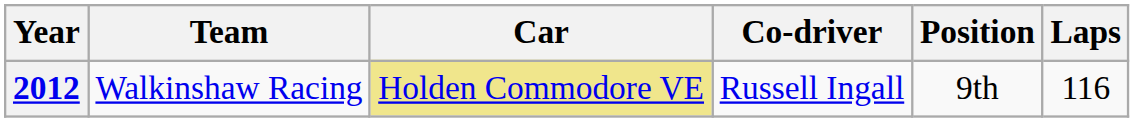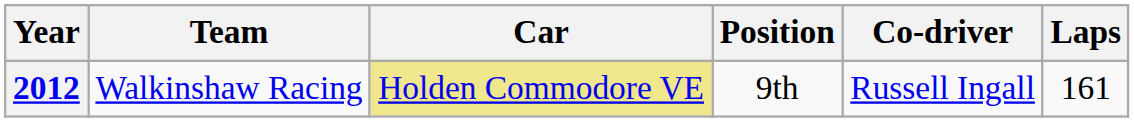 <table class="wikitable" style="font-size: 90%;">
 <tr>
 <th>Year</th>
 <th>Team</th>
 <th>Car</th>
+<th>Position</th>
 <th>Co-driver</th>
-<th>Position</th>
 <th>Laps</th>
 </tr>
 <tr>
 <th><a href='#'>2012</a></th>
 <td nowrap><a href='#'>Walkinshaw Racing</a></td>
 <td nowrap style="background: khaki;"><a href='#'>Holden Commodore VE</a></td>
+<td align="center">9th</td>
 <td nowrap> <a href='#'>Russell Ingall</a></td>
-<td align="center">9th</td>
-<td align="center">116</td>
+<td align="center">161</td>
 </tr>
 </table>
